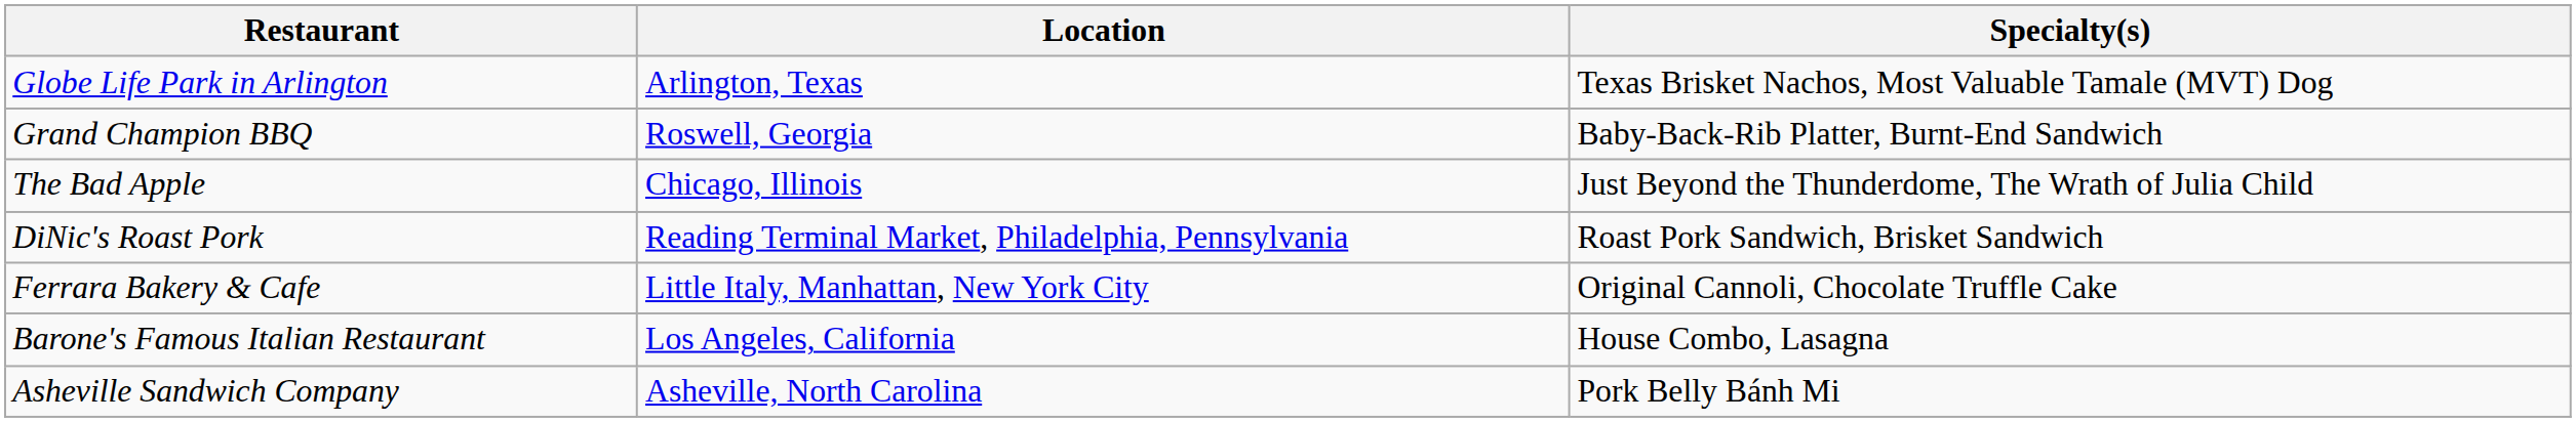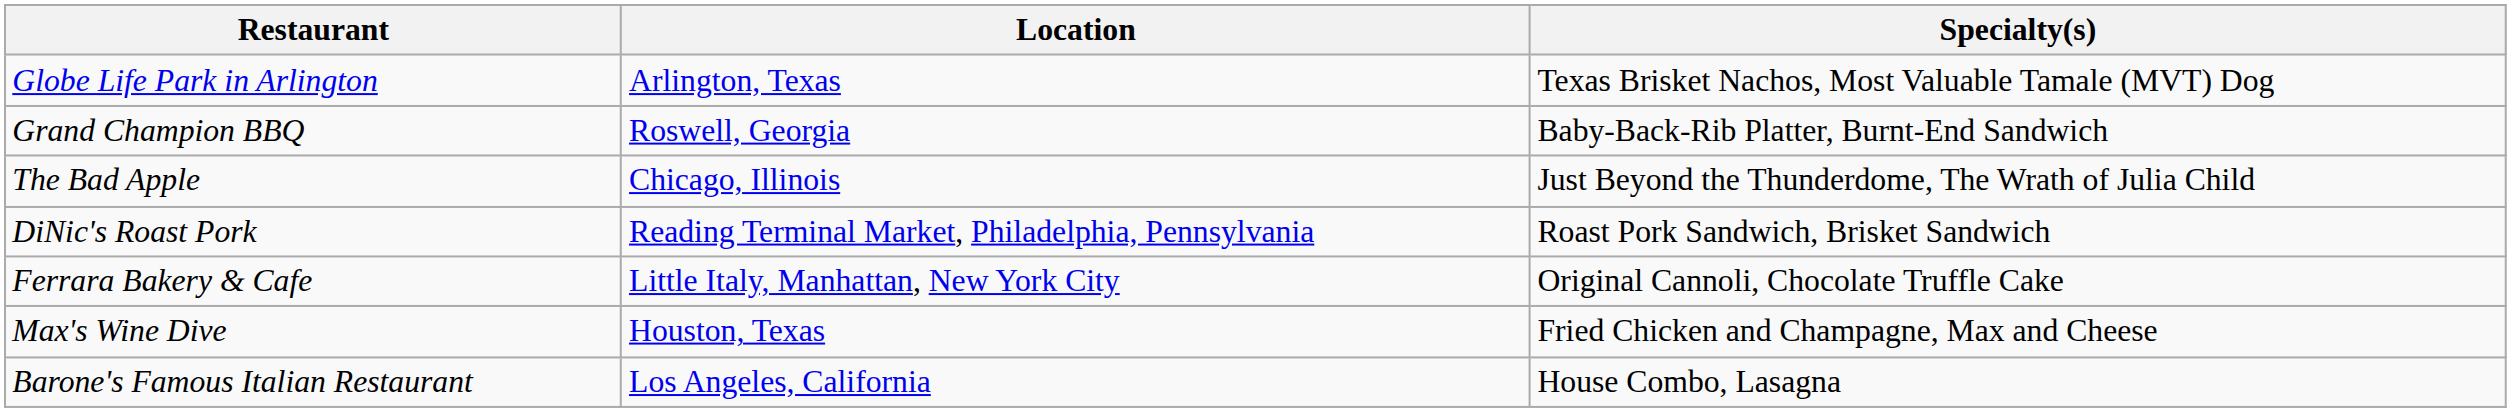 <table class="wikitable" style="width:100%;">
 <tr>
 <th>Restaurant</th>
 <th>Location</th>
 <th>Specialty(s)</th>
 </tr>
 <tr>
 <td><em><a href='#'>Globe Life Park in Arlington</a></em></td>
 <td><a href='#'>Arlington, Texas</a></td>
 <td>Texas Brisket Nachos, Most Valuable Tamale (MVT) Dog</td>
 </tr>
 <tr>
 <td><em>Grand Champion BBQ</em></td>
 <td><a href='#'>Roswell, Georgia</a></td>
 <td>Baby-Back-Rib Platter, Burnt-End Sandwich</td>
 </tr>
 <tr>
 <td><em>The Bad Apple</em></td>
 <td><a href='#'>Chicago, Illinois</a></td>
 <td>Just Beyond the Thunderdome, The Wrath of Julia Child</td>
 </tr>
 <tr>
 <td><em>DiNic's Roast Pork</em></td>
 <td><a href='#'>Reading Terminal Market</a>, <a href='#'>Philadelphia, Pennsylvania</a></td>
 <td>Roast Pork Sandwich, Brisket Sandwich</td>
 </tr>
 <tr>
 <td><em>Ferrara Bakery & Cafe</em></td>
 <td><a href='#'>Little Italy, Manhattan</a>, <a href='#'>New York City</a></td>
 <td>Original Cannoli, Chocolate Truffle Cake</td>
 </tr>
 <tr>
+<td><em>Max's Wine Dive</em></td>
+<td><a href='#'>Houston, Texas</a></td>
+<td>Fried Chicken and Champagne, Max and Cheese</td>
+</tr>
+<tr>
 <td><em>Barone's Famous Italian Restaurant</em></td>
 <td><a href='#'>Los Angeles, California</a></td>
 <td>House Combo, Lasagna</td>
 </tr>
-<tr>
-<td><em>Asheville Sandwich Company</em></td>
-<td><a href='#'>Asheville, North Carolina</a></td>
-<td>Pork Belly Bánh Mi</td>
-</tr>
 </table>
